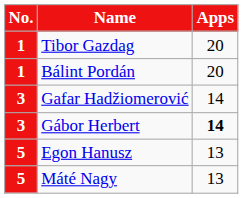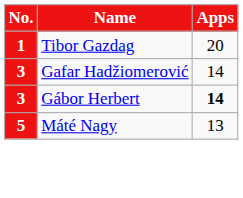 <table class="wikitable" style="text-align:center;">
 <tr>
 </tr>
 <tr>
 <th style="color:#FFFFFF; background:#ee1212">No.</th>
 <th style="color:#FFFFFF; background:#ee1212">Name</th>
 <th style="color:#FFFFFF; background:#ee1212">Apps</th>
 </tr>
 <tr>
 <th style="color:#FFFFFF; background:#ee1212">1</th>
 <td align="left"> <a href='#'>Tibor Gazdag</a></td>
 <td>20</td>
 </tr>
 <tr>
-<th style="color:#FFFFFF; background:#ee1212">1</th>
-<td align="left"> <a href='#'>Bálint Pordán</a></td>
-<td>20</td>
-</tr>
-<tr>
 <th style="color:#FFFFFF; background:#ee1212">3</th>
 <td align="left"> <a href='#'>Gafar Hadžiomerović</a></td>
 <td>14</td>
 </tr>
 <tr>
 <th style="color:#FFFFFF; background:#ee1212">3</th>
 <td align="left"> <a href='#'>Gábor Herbert</a></td>
 <td><strong>14</strong></td>
 </tr>
 <tr>
 <th style="color:#FFFFFF; background:#ee1212">5</th>
-<td align="left"> <a href='#'>Egon Hanusz</a></td>
-<td>13</td>
-</tr>
-<tr>
-<th style="color:#FFFFFF; background:#ee1212">5</th>
 <td align="left"> <a href='#'>Máté Nagy</a></td>
 <td>13</td>
 </tr>
 </table>
